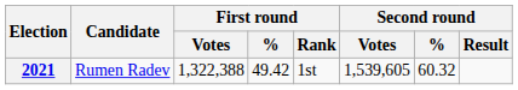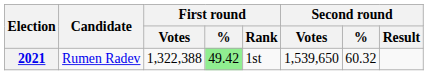 <table class="wikitable" style="text" align="center">
 <tr>
 <th rowspan="2">Election</th>
 <th rowspan="2">Candidate</th>
 <th colspan="3">First round</th>
 <th colspan="3">Second round</th>
 </tr>
 <tr>
 <th>Votes</th>
 <th>%</th>
 <th>Rank</th>
 <th>Votes</th>
 <th>%</th>
 <th>Result</th>
 </tr>
 <tr>
 <th><a href='#'>2021</a></th>
 <td><a href='#'>Rumen Radev</a></td>
 <td>1,322,388</td>
-<td>49.42</td>
+<td style="background: lightgreen;">49.42</td>
 <td>1st</td>
-<td>1,539,605</td>
+<td>1,539,650</td>
 <td>60.32</td>
 <td></td>
 </tr>
 </table>
